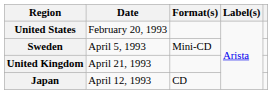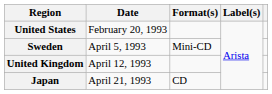 <table class="wikitable plainrowheaders">
 <tr>
 <th scope="col">Region</th>
 <th scope="col">Date</th>
 <th scope="col">Format(s)</th>
 <th scope="col">Label(s)</th>
 <th scope="col"></th>
 </tr>
 <tr>
 <th scope="row">United States</th>
 <td>February 20, 1993</td>
 <td></td>
 <td rowspan="4"><a href='#'>Arista</a></td>
 <td></td>
 </tr>
 <tr>
 <th scope="row">Sweden</th>
 <td>April 5, 1993</td>
 <td>Mini-CD</td>
 <td></td>
 </tr>
 <tr>
 <th scope="row">United Kingdom</th>
-<td>April 21, 1993</td>
+<td>April 12, 1993</td>
 <td></td>
 <td></td>
 </tr>
 <tr>
 <th scope="row">Japan</th>
-<td>April 12, 1993</td>
+<td>April 21, 1993</td>
 <td>CD</td>
 <td></td>
 </tr>
 </table>
